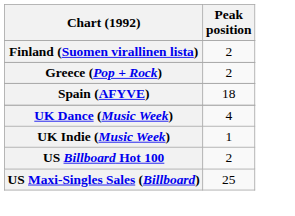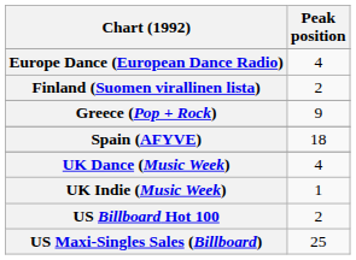 <table class="wikitable sortable plainrowheaders" style="text-align:center">
 <tr>
 <th>Chart (1992)</th>
 <th>Peak<br>position</th>
 </tr>
 <tr>
 </tr>
 <tr>
 </tr>
 <tr>
 </tr>
 <tr>
+<th scope="row">Europe Dance (<a href='#'>European Dance Radio</a>)</th>
+<td style="text-align:center;">4</td>
+</tr>
+<tr>
 <th scope="row">Finland (<a href='#'>Suomen virallinen lista</a>)</th>
 <td style="text-align:center;">2</td>
 </tr>
 <tr>
 </tr>
 <tr>
 <th scope="row">Greece (<em><a href='#'>Pop + Rock</a></em>)</th>
-<td style="text-align:center;">2</td>
+<td style="text-align:center;">9</td>
 </tr>
 <tr>
 </tr>
 <tr>
 </tr>
 <tr>
 <th scope="row">Spain (<a href='#'>AFYVE</a>)</th>
 <td align="center">18</td>
 </tr>
 <tr>
 </tr>
 <tr>
 </tr>
 <tr>
 </tr>
 <tr>
 <th scope="row"><a href='#'>UK Dance</a> (<em><a href='#'>Music Week</a></em>)</th>
 <td style="text-align:center;">4</td>
 </tr>
 <tr>
 <th scope="row">UK Indie (<em><a href='#'>Music Week</a></em>)</th>
 <td align=center>1</td>
 </tr>
 <tr>
 <th scope="row">US <a href='#'><em>Billboard</em> Hot 100</a></th>
 <td style="text-align:center;">2</td>
 </tr>
 <tr>
 <th scope="row">US <a href='#'>Maxi-Singles Sales</a> (<em><a href='#'>Billboard</a></em>)</th>
 <td style="text-align:center;">25</td>
 </tr>
 </table>
